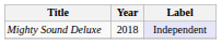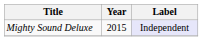 <table class="wikitable">
 <tr>
 <th align="center" valign="center" width="150">Title</th>
 <th align="center" valign="center" width="40">Year</th>
 <th align="center" valign="center" width="100">Label</th>
 </tr>
 <tr>
 <td align="left" valign="center"><em>Mighty Sound Deluxe</em></td>
-<td align="center" valign="center">2018</td>
+<td align="center" valign="center">2015</td>
 <td align="center" valign="center" style="background: lavender;">Independent</td>
 </tr>
 <tr>
 </tr>
 </table>
